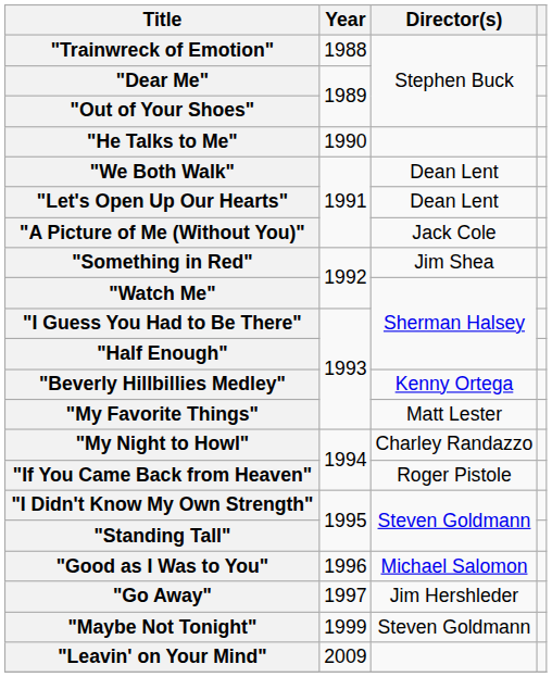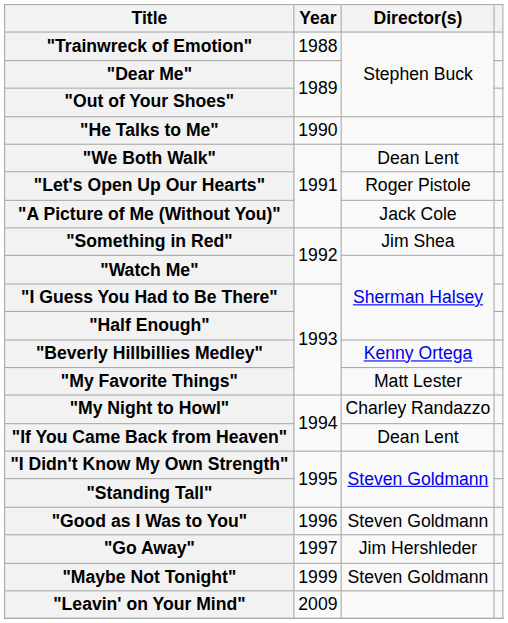 <table class="wikitable plainrowheaders" style="text-align:center;" border="1">
 <tr>
 <th scope="col" style="width:16em;">Title</th>
 <th scope="col">Year</th>
 <th scope="col">Director(s)</th>
 <th></th>
 </tr>
 <tr>
 <th scope="row">"Trainwreck of Emotion"</th>
 <td>1988</td>
 <td rowspan="3">Stephen Buck</td>
 <td></td>
 </tr>
 <tr>
 <th scope="row">"Dear Me"</th>
 <td rowspan="2">1989</td>
 <td></td>
 </tr>
 <tr>
 <th scope="row">"Out of Your Shoes"</th>
 <td></td>
 </tr>
 <tr>
 <th scope="row">"He Talks to Me"</th>
 <td>1990</td>
 <td></td>
 <td></td>
 </tr>
 <tr>
 <th scope="row">"We Both Walk"</th>
 <td rowspan="3">1991</td>
 <td>Dean Lent</td>
 <td></td>
 </tr>
 <tr>
 <th scope="row">"Let's Open Up Our Hearts"</th>
-<td>Dean Lent</td>
+<td>Roger Pistole</td>
 <td></td>
 </tr>
 <tr>
 <th scope="row">"A Picture of Me (Without You)"</th>
 <td>Jack Cole</td>
 <td></td>
 </tr>
 <tr>
 <th scope="row">"Something in Red"</th>
 <td rowspan="2">1992</td>
 <td>Jim Shea</td>
 <td></td>
 </tr>
 <tr>
 <th scope="row">"Watch Me"</th>
 <td rowspan="3"><a href='#'>Sherman Halsey</a></td>
 <td></td>
 </tr>
 <tr>
 <th scope="row">"I Guess You Had to Be There"</th>
 <td rowspan="4">1993</td>
 <td></td>
 </tr>
 <tr>
 <th scope="row">"Half Enough"</th>
 <td></td>
 </tr>
 <tr>
 <th scope="row">"Beverly Hillbillies Medley"<br></th>
 <td><a href='#'>Kenny Ortega</a></td>
 <td></td>
 </tr>
 <tr>
 <th scope="row">"My Favorite Things"</th>
 <td>Matt Lester</td>
 <td></td>
 </tr>
 <tr>
 <th scope="row">"My Night to Howl"</th>
 <td rowspan="2">1994</td>
 <td>Charley Randazzo</td>
 <td></td>
 </tr>
 <tr>
 <th scope="row">"If You Came Back from Heaven"</th>
-<td>Roger Pistole</td>
+<td>Dean Lent</td>
 <td></td>
 </tr>
 <tr>
 <th scope="row">"I Didn't Know My Own Strength"</th>
 <td rowspan="2">1995</td>
 <td rowspan="2"><a href='#'>Steven Goldmann</a></td>
 <td></td>
 </tr>
 <tr>
 <th scope="row">"Standing Tall"</th>
 <td></td>
 </tr>
 <tr>
 <th scope="row">"Good as I Was to You"</th>
 <td>1996</td>
-<td><a href='#'>Michael Salomon</a></td>
+<td>Steven Goldmann</td>
 <td></td>
 </tr>
 <tr>
 <th scope="row">"Go Away"</th>
 <td>1997</td>
 <td>Jim Hershleder</td>
 <td></td>
 </tr>
 <tr>
 <th scope="row">"Maybe Not Tonight"<br></th>
 <td>1999</td>
 <td>Steven Goldmann</td>
 <td></td>
 </tr>
 <tr>
 <th scope="row">"Leavin' on Your Mind"</th>
 <td>2009</td>
 <td></td>
 <td></td>
 </tr>
 <tr>
 </tr>
 </table>
